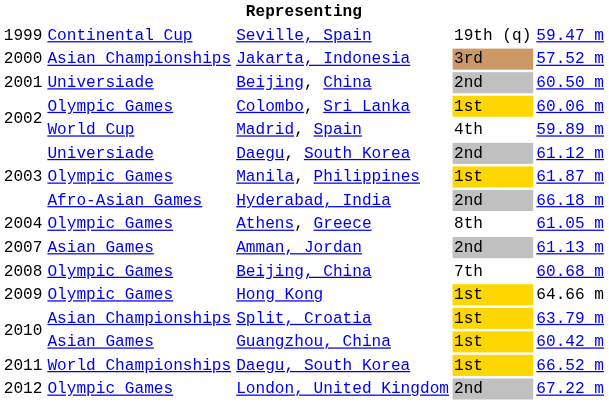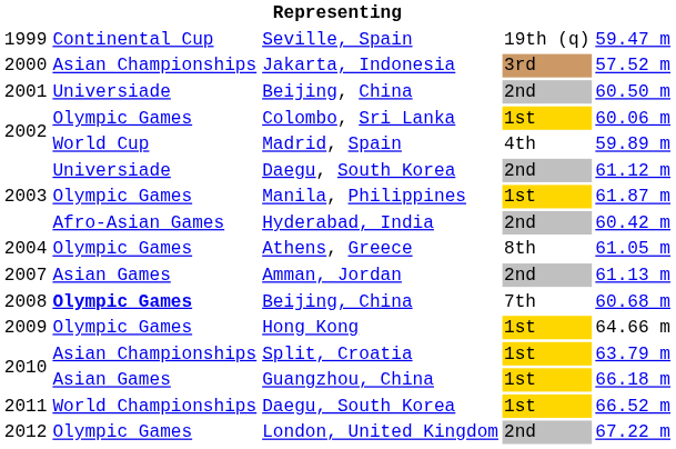 <table>
 <tr>
 <th colspan="5">Representing </th>
 </tr>
 <tr>
 <td>1999</td>
 <td><a href='#'>Continental Cup</a></td>
 <td><a href='#'>Seville, Spain</a></td>
 <td>19th (q)</td>
 <td><a href='#'>59.47 m</a></td>
 </tr>
 <tr>
 <td>2000</td>
 <td><a href='#'>Asian Championships</a></td>
 <td><a href='#'>Jakarta, Indonesia</a></td>
 <td bgcolor="cc9966">3rd</td>
 <td><a href='#'>57.52 m</a></td>
 </tr>
 <tr>
 <td>2001</td>
 <td><a href='#'>Universiade</a></td>
 <td><a href='#'>Beijing</a>, <a href='#'>China</a></td>
 <td bgcolor="silver">2nd</td>
 <td><a href='#'>60.50 m</a></td>
 </tr>
 <tr>
 <td rowspan=2>2002</td>
 <td><a href='#'>Olympic Games</a></td>
 <td><a href='#'>Colombo</a>, <a href='#'>Sri Lanka</a></td>
 <td bgcolor="gold">1st</td>
 <td><a href='#'>60.06 m</a></td>
 </tr>
 <tr>
 <td><a href='#'>World Cup</a></td>
 <td><a href='#'>Madrid</a>, <a href='#'>Spain</a></td>
 <td>4th</td>
 <td><a href='#'>59.89 m</a></td>
 </tr>
 <tr>
 <td rowspan=3>2003</td>
 <td><a href='#'>Universiade</a></td>
 <td><a href='#'>Daegu</a>, <a href='#'>South Korea</a></td>
 <td bgcolor="silver">2nd</td>
 <td><a href='#'>61.12 m</a></td>
 </tr>
 <tr>
 <td><a href='#'>Olympic Games</a></td>
 <td><a href='#'>Manila</a>, <a href='#'>Philippines</a></td>
 <td bgcolor="gold">1st</td>
 <td><a href='#'>61.87 m</a></td>
 </tr>
 <tr>
 <td><a href='#'>Afro-Asian Games</a></td>
 <td><a href='#'>Hyderabad, India</a></td>
 <td bgcolor="silver">2nd</td>
-<td><a href='#'>66.18 m</a></td>
+<td><a href='#'>60.42 m</a></td>
 </tr>
 <tr>
 <td>2004</td>
 <td><a href='#'>Olympic Games</a></td>
 <td><a href='#'>Athens</a>, <a href='#'>Greece</a></td>
 <td>8th</td>
 <td><a href='#'>61.05 m</a></td>
 </tr>
 <tr>
 <td>2007</td>
 <td><a href='#'>Asian Games</a></td>
 <td><a href='#'>Amman, Jordan</a></td>
 <td bgcolor="silver">2nd</td>
 <td><a href='#'>61.13 m</a></td>
 </tr>
 <tr>
 <td>2008</td>
-<td><a href='#'>Olympic Games</a></td>
+<td><strong><a href='#'>Olympic Games</a></strong></td>
 <td><a href='#'>Beijing, China</a></td>
 <td>7th</td>
 <td><a href='#'>60.68 m</a></td>
 </tr>
 <tr>
 <td>2009</td>
 <td><a href='#'>Olympic Games</a></td>
 <td><a href='#'>Hong Kong</a></td>
 <td bgcolor="gold">1st</td>
 <td>64.66 m</td>
 </tr>
 <tr>
 <td rowspan=2>2010</td>
 <td><a href='#'>Asian Championships</a></td>
 <td><a href='#'>Split, Croatia</a></td>
 <td bgcolor="gold">1st</td>
 <td><a href='#'>63.79 m</a></td>
 </tr>
 <tr>
 <td><a href='#'>Asian Games</a></td>
 <td><a href='#'>Guangzhou, China</a></td>
 <td bgcolor="gold">1st</td>
-<td><a href='#'>60.42 m</a></td>
+<td><a href='#'>66.18 m</a></td>
 </tr>
 <tr>
 <td>2011</td>
 <td><a href='#'>World Championships</a></td>
 <td><a href='#'>Daegu, South Korea</a></td>
 <td bgcolor="gold">1st</td>
 <td><a href='#'>66.52 m</a></td>
 </tr>
 <tr>
 <td>2012</td>
 <td><a href='#'>Olympic Games</a></td>
 <td><a href='#'>London, United Kingdom</a></td>
 <td bgcolor="silver">2nd</td>
 <td><a href='#'>67.22 m</a></td>
 </tr>
 </table>
